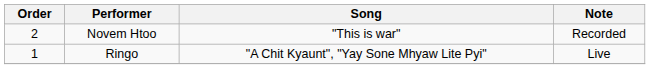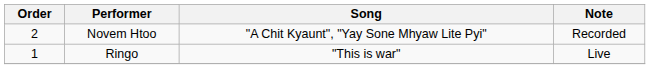 <table class="wikitable" style="text-align:center; width:65%;">
 <tr>
 <th>Order</th>
 <th>Performer</th>
 <th>Song</th>
 <th>Note</th>
 </tr>
 <tr>
 <td>2</td>
 <td>Novem Htoo</td>
-<td>"This is war"</td>
+<td>"A Chit Kyaunt", "Yay Sone Mhyaw Lite Pyi"</td>
 <td>Recorded</td>
 </tr>
 <tr>
 <td>1</td>
 <td>Ringo</td>
-<td>"A Chit Kyaunt", "Yay Sone Mhyaw Lite Pyi"</td>
+<td>"This is war"</td>
 <td>Live</td>
 </tr>
 <tr>
 </tr>
 </table>
